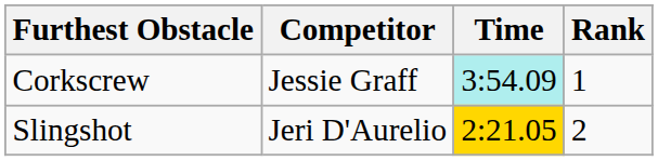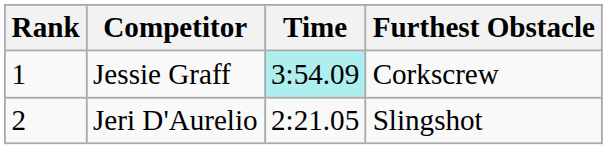 <table class="wikitable sortable mw-collapsible">
 <tr>
-<th>Furthest Obstacle</th>
+<th>Rank</th>
 <th>Competitor</th>
 <th>Time</th>
-<th>Rank</th>
+<th>Furthest Obstacle</th>
 </tr>
 <tr>
-<td>Corkscrew</td>
+<td>1</td>
 <td>Jessie Graff</td>
 <td style="background: paleturquoise;">3:54.09</td>
-<td>1</td>
+<td>Corkscrew</td>
 </tr>
 <tr>
+<td>2</td>
+<td>Jeri D'Aurelio</td>
+<td>2:21.05</td>
 <td>Slingshot</td>
-<td>Jeri D'Aurelio</td>
-<td style="background: gold;">2:21.05</td>
-<td>2</td>
 </tr>
 </table>
